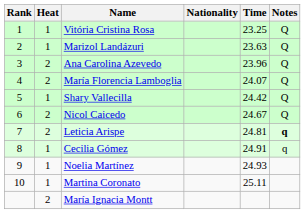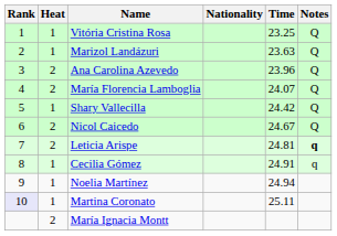 <table class="wikitable sortable" style="text-align:center">
 <tr>
 <th>Rank</th>
 <th>Heat</th>
 <th>Name</th>
 <th>Nationality</th>
 <th>Time</th>
 <th>Notes</th>
 </tr>
 <tr bgcolor=ccffcc>
 <td>1</td>
 <td>1</td>
 <td align=left><a href='#'>Vitória Cristina Rosa</a></td>
 <td align=left></td>
 <td>23.25</td>
 <td>Q</td>
 </tr>
 <tr bgcolor=ccffcc>
 <td>2</td>
 <td>1</td>
 <td align=left><a href='#'>Marizol Landázuri</a></td>
 <td align=left></td>
 <td>23.63</td>
 <td>Q</td>
 </tr>
 <tr bgcolor=ccffcc>
 <td>3</td>
 <td>2</td>
 <td align=left><a href='#'>Ana Carolina Azevedo</a></td>
 <td align=left></td>
 <td>23.96</td>
 <td>Q</td>
 </tr>
 <tr bgcolor=ccffcc>
 <td>4</td>
 <td>2</td>
 <td align=left><a href='#'>María Florencia Lamboglia</a></td>
 <td align=left></td>
 <td>24.07</td>
 <td>Q</td>
 </tr>
 <tr bgcolor=ccffcc>
 <td>5</td>
 <td>1</td>
 <td align=left><a href='#'>Shary Vallecilla</a></td>
 <td align=left></td>
 <td>24.42</td>
 <td>Q</td>
 </tr>
 <tr bgcolor=ccffcc>
 <td>6</td>
 <td>2</td>
 <td align=left><a href='#'>Nicol Caicedo</a></td>
 <td align=left></td>
 <td>24.67</td>
 <td>Q</td>
 </tr>
 <tr bgcolor=ddffdd>
 <td>7</td>
 <td>2</td>
 <td align=left><a href='#'>Leticia Arispe</a></td>
 <td align=left></td>
 <td>24.81</td>
 <td><strong>q</strong></td>
 </tr>
 <tr bgcolor=ddffdd>
 <td>8</td>
 <td>1</td>
 <td align=left><a href='#'>Cecilia Gómez</a></td>
 <td align=left></td>
 <td>24.91</td>
 <td>q</td>
 </tr>
 <tr>
 <td>9</td>
 <td>1</td>
 <td align=left><a href='#'>Noelia Martínez</a></td>
 <td align=left></td>
-<td>24.93</td>
+<td>24.94</td>
 <td></td>
 </tr>
 <tr>
-<td>10</td>
+<td style="background: lavender;">10</td>
 <td>1</td>
 <td align=left><a href='#'>Martina Coronato</a></td>
 <td align=left></td>
 <td>25.11</td>
 <td></td>
 </tr>
 <tr>
 <td></td>
 <td>2</td>
 <td align=left><a href='#'>María Ignacia Montt</a></td>
 <td align=left></td>
 <td></td>
 <td></td>
 </tr>
 </table>
